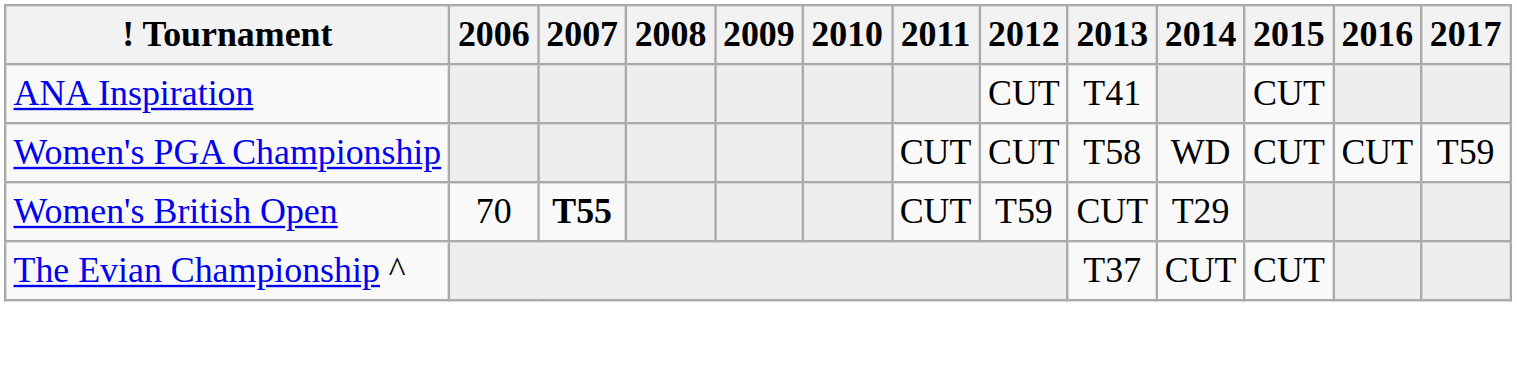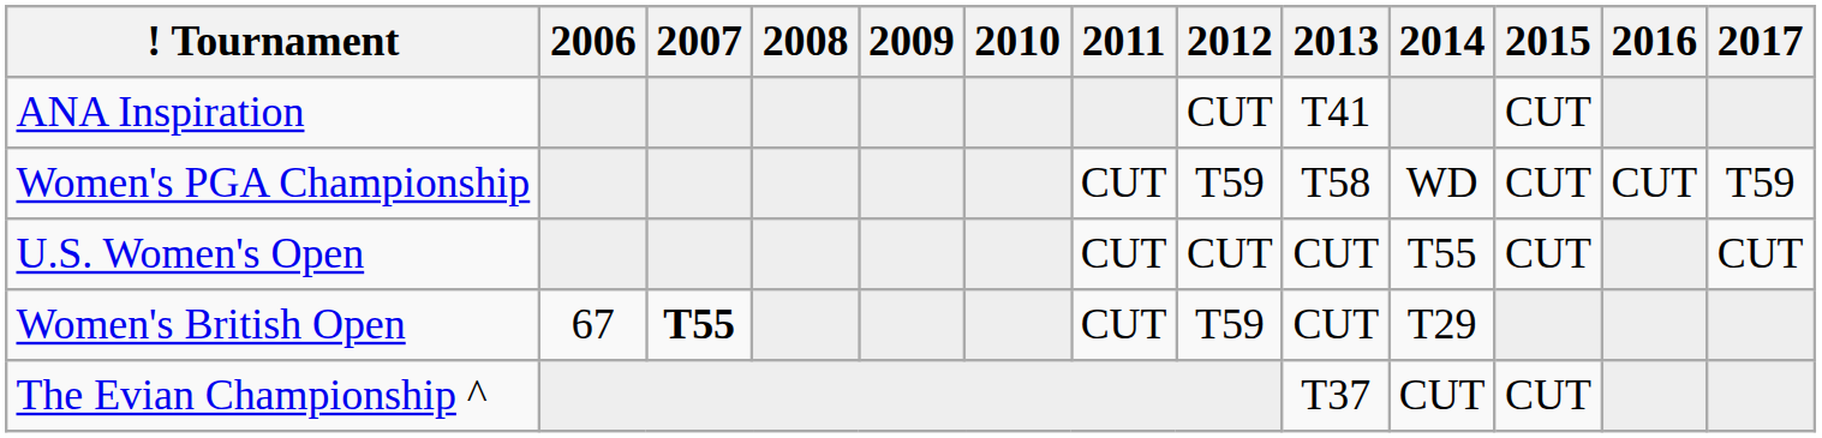 <table class="wikitable" style="font-size:95%;text-align:center;">
 <tr>
 <th>! Tournament</th>
 <th>2006</th>
 <th>2007</th>
 <th>2008</th>
 <th>2009</th>
 <th>2010</th>
 <th>2011</th>
 <th>2012</th>
 <th>2013</th>
 <th>2014</th>
 <th>2015</th>
 <th>2016</th>
 <th>2017</th>
 </tr>
 <tr>
 <td align=left><a href='#'>ANA Inspiration</a></td>
 <td style="background:#eeeeee;"></td>
 <td style="background:#eeeeee;"></td>
 <td style="background:#eeeeee;"></td>
 <td style="background:#eeeeee;"></td>
 <td style="background:#eeeeee;"></td>
 <td style="background:#eeeeee;"></td>
 <td>CUT</td>
 <td>T41</td>
 <td style="background:#eeeeee;"></td>
 <td>CUT</td>
 <td style="background:#eeeeee;"></td>
 <td style="background:#eeeeee;"></td>
 </tr>
 <tr>
 <td align=left><a href='#'>Women's PGA Championship</a></td>
 <td style="background:#eeeeee;"></td>
 <td style="background:#eeeeee;"></td>
 <td style="background:#eeeeee;"></td>
 <td style="background:#eeeeee;"></td>
 <td style="background:#eeeeee;"></td>
 <td>CUT</td>
-<td>CUT</td>
+<td>T59</td>
 <td>T58</td>
 <td>WD</td>
 <td>CUT</td>
 <td>CUT</td>
 <td>T59</td>
 </tr>
 <tr>
+<td align=left><a href='#'>U.S. Women's Open</a></td>
+<td style="background:#eeeeee;"></td>
+<td style="background:#eeeeee;"></td>
+<td style="background:#eeeeee;"></td>
+<td style="background:#eeeeee;"></td>
+<td style="background:#eeeeee;"></td>
+<td>CUT</td>
+<td>CUT</td>
+<td>CUT</td>
+<td>T55</td>
+<td>CUT</td>
+<td style="background:#eeeeee;"></td>
+<td>CUT</td>
+</tr>
+<tr>
 <td align=left><a href='#'>Women's British Open</a></td>
-<td>70</td>
+<td>67</td>
 <td><strong>T55</strong></td>
 <td style="background:#eeeeee;"></td>
 <td style="background:#eeeeee;"></td>
 <td style="background:#eeeeee;"></td>
 <td>CUT</td>
 <td>T59</td>
 <td>CUT</td>
 <td>T29</td>
 <td style="background:#eeeeee;"></td>
 <td style="background:#eeeeee;"></td>
 <td style="background:#eeeeee;"></td>
 </tr>
 <tr>
 <td align=left><a href='#'>The Evian Championship</a> ^</td>
 <td style="background:#eeeeee;" colspan=7></td>
 <td>T37</td>
 <td>CUT</td>
 <td>CUT</td>
 <td style="background:#eeeeee;"></td>
 <td style="background:#eeeeee;"></td>
 </tr>
 </table>
